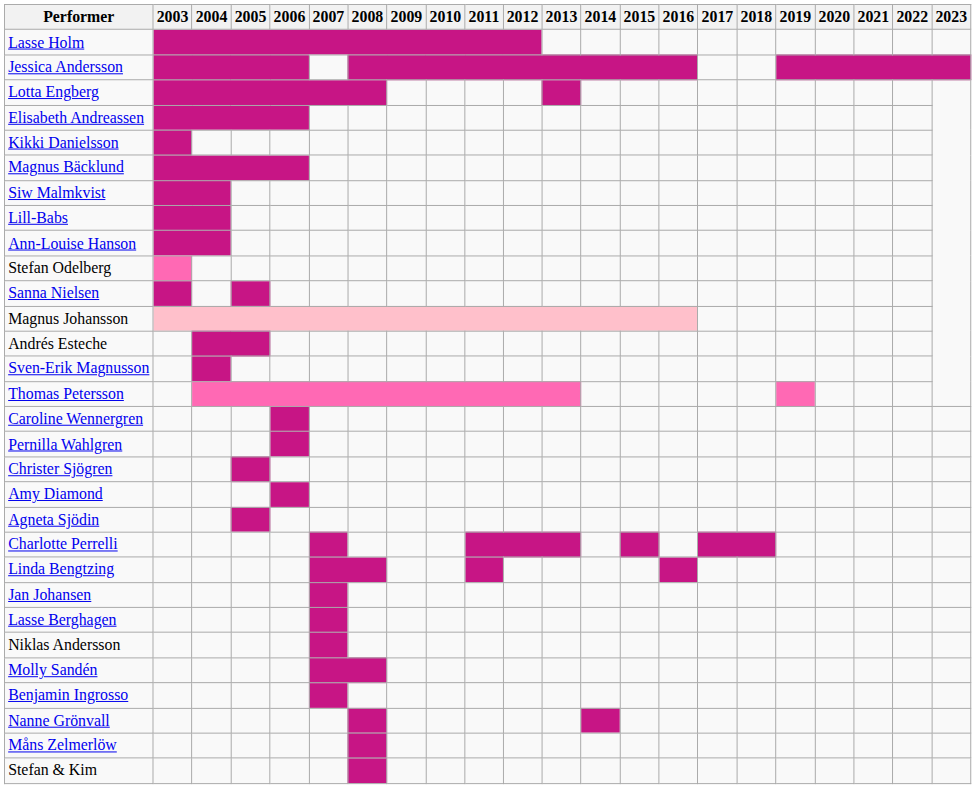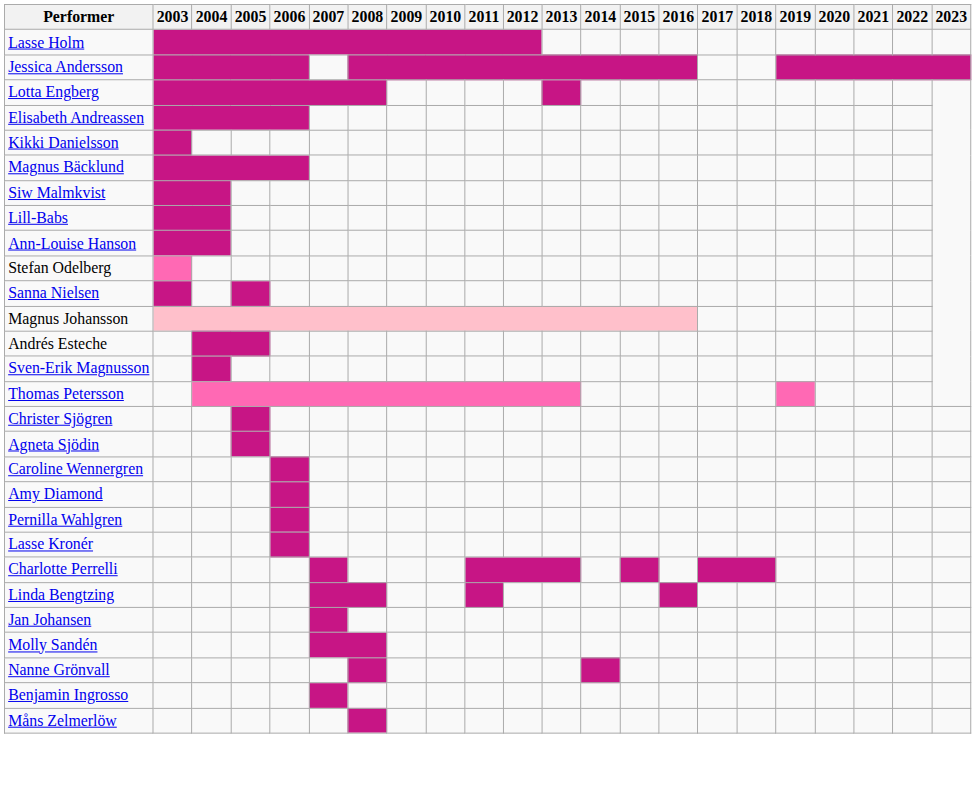 <table class="wikitable">
 <tr>
 <th>Performer</th>
 <th>2003</th>
 <th>2004</th>
 <th>2005</th>
 <th>2006</th>
 <th>2007</th>
 <th>2008</th>
 <th>2009</th>
 <th>2010</th>
 <th>2011</th>
 <th>2012</th>
 <th>2013</th>
 <th>2014</th>
 <th>2015</th>
 <th>2016</th>
 <th>2017</th>
 <th>2018</th>
 <th>2019</th>
 <th>2020</th>
 <th>2021</th>
 <th>2022</th>
 <th>2023</th>
 </tr>
 <tr>
 <td><a href='#'>Lasse Holm</a></td>
 <td colspan=10 style="text-align:center; background:MediumVioletRed;"></td>
 <td></td>
 <td></td>
 <td></td>
 <td></td>
 <td></td>
 <td></td>
 <td></td>
 <td></td>
 <td></td>
 <td></td>
 </tr>
 <tr>
 <td><a href='#'>Jessica Andersson</a></td>
 <td colspan="4" style="text-align:center; background:MediumVioletRed;"></td>
 <td></td>
 <td colspan="9" style="text-align:center; background:MediumVioletRed;"></td>
 <td></td>
 <td></td>
 <td colspan="5" style="text-align:center; background:MediumVioletRed;"></td>
 </tr>
 <tr>
 <td><a href='#'>Lotta Engberg</a></td>
 <td colspan=6 style="text-align:center; background:MediumVioletRed;"></td>
 <td></td>
 <td></td>
 <td></td>
 <td></td>
 <td colspan="1" style="text-align:center; background:MediumVioletRed;"></td>
 <td></td>
 <td></td>
 <td></td>
 <td></td>
 <td></td>
 <td></td>
 <td></td>
 <td></td>
 <td></td>
 </tr>
 <tr>
 <td><a href='#'>Elisabeth Andreassen</a></td>
 <td colspan=4 style="text-align:center; background:MediumVioletRed;"></td>
 <td></td>
 <td></td>
 <td></td>
 <td></td>
 <td></td>
 <td></td>
 <td></td>
 <td></td>
 <td></td>
 <td></td>
 <td></td>
 <td></td>
 <td></td>
 <td></td>
 <td></td>
 <td></td>
 </tr>
 <tr>
 <td><a href='#'>Kikki Danielsson</a></td>
 <td colspan=1 style="text-align:center; background:MediumVioletRed;"></td>
 <td></td>
 <td></td>
 <td></td>
 <td></td>
 <td></td>
 <td></td>
 <td></td>
 <td></td>
 <td></td>
 <td></td>
 <td></td>
 <td></td>
 <td></td>
 <td></td>
 <td></td>
 <td></td>
 <td></td>
 <td></td>
 <td></td>
 </tr>
 <tr>
 <td><a href='#'>Magnus Bäcklund</a></td>
 <td colspan=4 style="text-align:center; background:MediumVioletRed;"></td>
 <td></td>
 <td></td>
 <td></td>
 <td></td>
 <td></td>
 <td></td>
 <td></td>
 <td></td>
 <td></td>
 <td></td>
 <td></td>
 <td></td>
 <td></td>
 <td></td>
 <td></td>
 <td></td>
 </tr>
 <tr>
 <td><a href='#'>Siw Malmkvist</a></td>
 <td colspan=2 style="text-align:center; background:MediumVioletRed;"></td>
 <td></td>
 <td></td>
 <td></td>
 <td></td>
 <td></td>
 <td></td>
 <td></td>
 <td></td>
 <td></td>
 <td></td>
 <td></td>
 <td></td>
 <td></td>
 <td></td>
 <td></td>
 <td></td>
 <td></td>
 <td></td>
 </tr>
 <tr>
 <td><a href='#'>Lill-Babs</a></td>
 <td colspan=2 style="text-align:center; background:MediumVioletRed;"></td>
 <td></td>
 <td></td>
 <td></td>
 <td></td>
 <td></td>
 <td></td>
 <td></td>
 <td></td>
 <td></td>
 <td></td>
 <td></td>
 <td></td>
 <td></td>
 <td></td>
 <td></td>
 <td></td>
 <td></td>
 <td></td>
 </tr>
 <tr>
 <td><a href='#'>Ann-Louise Hanson</a></td>
 <td colspan=2 style="text-align:center; background:MediumVioletRed;"></td>
 <td></td>
 <td></td>
 <td></td>
 <td></td>
 <td></td>
 <td></td>
 <td></td>
 <td></td>
 <td></td>
 <td></td>
 <td></td>
 <td></td>
 <td></td>
 <td></td>
 <td></td>
 <td></td>
 <td></td>
 <td></td>
 </tr>
 <tr>
 <td>Stefan Odelberg</td>
 <td colspan=1 style="text-align:center; background:HotPink;"></td>
 <td></td>
 <td></td>
 <td></td>
 <td></td>
 <td></td>
 <td></td>
 <td></td>
 <td></td>
 <td></td>
 <td></td>
 <td></td>
 <td></td>
 <td></td>
 <td></td>
 <td></td>
 <td></td>
 <td></td>
 <td></td>
 <td></td>
 </tr>
 <tr>
 <td><a href='#'>Sanna Nielsen</a></td>
 <td colspan=1 style="text-align:center; background:MediumVioletRed;"></td>
 <td></td>
 <td colspan=1 style="text-align:center; background:MediumVioletRed;"></td>
 <td></td>
 <td></td>
 <td></td>
 <td></td>
 <td></td>
 <td></td>
 <td></td>
 <td></td>
 <td></td>
 <td></td>
 <td></td>
 <td></td>
 <td></td>
 <td></td>
 <td></td>
 <td></td>
 <td></td>
 </tr>
 <tr>
 <td>Magnus Johansson</td>
 <td colspan=14 style="text-align:center; background:Pink;"></td>
 <td></td>
 <td></td>
 <td></td>
 <td></td>
 <td></td>
 <td></td>
 </tr>
 <tr>
 <td>Andrés Esteche</td>
 <td></td>
 <td colspan=2 style="text-align:center; background:MediumVioletRed;"></td>
 <td></td>
 <td></td>
 <td></td>
 <td></td>
 <td></td>
 <td></td>
 <td></td>
 <td></td>
 <td></td>
 <td></td>
 <td></td>
 <td></td>
 <td></td>
 <td></td>
 <td></td>
 <td></td>
 <td></td>
 </tr>
 <tr>
 <td><a href='#'>Sven-Erik Magnusson</a></td>
 <td></td>
 <td colspan=1 style="text-align:center; background:MediumVioletRed;"></td>
 <td></td>
 <td></td>
 <td></td>
 <td></td>
 <td></td>
 <td></td>
 <td></td>
 <td></td>
 <td></td>
 <td></td>
 <td></td>
 <td></td>
 <td></td>
 <td></td>
 <td></td>
 <td></td>
 <td></td>
 <td></td>
 </tr>
 <tr>
 <td><a href='#'>Thomas Petersson</a></td>
 <td></td>
 <td colspan=10 style="text-align:center; background:HotPink;"></td>
 <td></td>
 <td></td>
 <td></td>
 <td></td>
 <td></td>
 <td colspan=1 style="text-align:center; background:HotPink;"></td>
 <td></td>
 <td></td>
 <td></td>
 </tr>
 <tr>
+<td><a href='#'>Christer Sjögren</a></td>
+<td></td>
+<td></td>
+<td colspan=1 style="text-align:center; background:MediumVioletRed;"></td>
+<td></td>
+<td></td>
+<td></td>
+<td></td>
+<td></td>
+<td></td>
+<td></td>
+<td></td>
+<td></td>
+<td></td>
+<td></td>
+<td></td>
+<td></td>
+<td></td>
+<td></td>
+<td></td>
+<td></td>
+<td></td>
+</tr>
+<tr>
+<td><a href='#'>Agneta Sjödin</a></td>
+<td></td>
+<td></td>
+<td colspan=1 style="text-align:center; background:MediumVioletRed;"></td>
+<td></td>
+<td></td>
+<td></td>
+<td></td>
+<td></td>
+<td></td>
+<td></td>
+<td></td>
+<td></td>
+<td></td>
+<td></td>
+<td></td>
+<td></td>
+<td></td>
+<td></td>
+<td></td>
+<td></td>
+<td></td>
+</tr>
+<tr>
 <td><a href='#'>Caroline Wennergren</a></td>
+<td></td>
+<td></td>
+<td></td>
+<td colspan=1 style="text-align:center; background:MediumVioletRed;"></td>
+<td></td>
+<td></td>
+<td></td>
+<td></td>
+<td></td>
+<td></td>
+<td></td>
+<td></td>
+<td></td>
+<td></td>
+<td></td>
+<td></td>
+<td></td>
+<td></td>
+<td></td>
+<td></td>
+<td></td>
+</tr>
+<tr>
+<td><a href='#'>Amy Diamond</a></td>
 <td></td>
 <td></td>
 <td></td>
 <td colspan=1 style="text-align:center; background:MediumVioletRed;"></td>
 <td></td>
 <td></td>
 <td></td>
 <td></td>
 <td></td>
 <td></td>
 <td></td>
 <td></td>
 <td></td>
 <td></td>
 <td></td>
 <td></td>
 <td></td>
 <td></td>
 <td></td>
 <td></td>
 <td></td>
 </tr>
 <tr>
 <td><a href='#'>Pernilla Wahlgren</a></td>
 <td></td>
 <td></td>
 <td></td>
 <td colspan=1 style="text-align:center; background:MediumVioletRed;"></td>
 <td></td>
 <td></td>
 <td></td>
 <td></td>
 <td></td>
 <td></td>
 <td></td>
 <td></td>
 <td></td>
 <td></td>
 <td></td>
 <td></td>
 <td></td>
 <td></td>
 <td></td>
 <td></td>
 <td></td>
 </tr>
 <tr>
-<td><a href='#'>Christer Sjögren</a></td>
-<td></td>
-<td></td>
-<td colspan=1 style="text-align:center; background:MediumVioletRed;"></td>
-<td></td>
-<td></td>
-<td></td>
-<td></td>
-<td></td>
-<td></td>
-<td></td>
-<td></td>
-<td></td>
-<td></td>
-<td></td>
-<td></td>
-<td></td>
-<td></td>
-<td></td>
-<td></td>
-<td></td>
-<td></td>
-</tr>
-<tr>
-<td><a href='#'>Amy Diamond</a></td>
+<td><a href='#'>Lasse Kronér</a></td>
 <td></td>
 <td></td>
 <td></td>
 <td colspan=1 style="text-align:center; background:MediumVioletRed;"></td>
-<td></td>
-<td></td>
-<td></td>
-<td></td>
-<td></td>
-<td></td>
-<td></td>
-<td></td>
-<td></td>
-<td></td>
-<td></td>
-<td></td>
-<td></td>
-<td></td>
-<td></td>
-<td></td>
-<td></td>
-</tr>
-<tr>
-<td><a href='#'>Agneta Sjödin</a></td>
-<td></td>
-<td></td>
-<td colspan=1 style="text-align:center; background:MediumVioletRed;"></td>
-<td></td>
 <td></td>
 <td></td>
 <td></td>
 <td></td>
 <td></td>
 <td></td>
 <td></td>
 <td></td>
 <td></td>
 <td></td>
 <td></td>
 <td></td>
 <td></td>
 <td></td>
 <td></td>
 <td></td>
 <td></td>
 </tr>
 <tr>
 <td><a href='#'>Charlotte Perrelli</a></td>
 <td></td>
 <td></td>
 <td></td>
 <td></td>
 <td colspan=1 style="text-align:center; background:MediumVioletRed;"></td>
 <td></td>
 <td></td>
 <td></td>
 <td colspan=3 style="text-align:center; background:MediumVioletRed;"></td>
 <td></td>
 <td colspan=1 style="text-align:center; background:MediumVioletRed;"></td>
 <td></td>
 <td colspan=2 style="text-align:center; background:MediumVioletRed;"></td>
 <td></td>
 <td></td>
 <td></td>
 <td></td>
 <td></td>
 </tr>
 <tr>
 <td><a href='#'>Linda Bengtzing</a></td>
 <td></td>
 <td></td>
 <td></td>
 <td></td>
 <td colspan=2 style="text-align:center; background:MediumVioletRed;"></td>
 <td></td>
 <td></td>
 <td colspan=1 style="text-align:center; background:MediumVioletRed;"></td>
 <td></td>
 <td></td>
 <td></td>
 <td></td>
 <td colspan=1 style="text-align:center; background:MediumVioletRed;"></td>
 <td></td>
 <td></td>
 <td></td>
 <td></td>
 <td></td>
 <td></td>
 <td></td>
 </tr>
 <tr>
 <td><a href='#'>Jan Johansen</a></td>
 <td></td>
 <td></td>
 <td></td>
 <td></td>
 <td colspan=1 style="text-align:center; background:MediumVioletRed;"></td>
 <td></td>
 <td></td>
 <td></td>
 <td></td>
 <td></td>
 <td></td>
 <td></td>
 <td></td>
 <td></td>
 <td></td>
 <td></td>
 <td></td>
 <td></td>
 <td></td>
 <td></td>
 <td></td>
 </tr>
 <tr>
-<td><a href='#'>Lasse Berghagen</a></td>
-<td></td>
-<td></td>
-<td></td>
-<td></td>
-<td colspan=1 style="text-align:center; background:MediumVioletRed;"></td>
-<td></td>
-<td></td>
-<td></td>
-<td></td>
-<td></td>
-<td></td>
-<td></td>
-<td></td>
-<td></td>
-<td></td>
-<td></td>
-<td></td>
-<td></td>
-<td></td>
-<td></td>
-<td></td>
-</tr>
-<tr>
-<td>Niklas Andersson</td>
-<td></td>
-<td></td>
-<td></td>
-<td></td>
-<td colspan=1 style="text-align:center; background:MediumVioletRed;"></td>
-<td></td>
-<td></td>
-<td></td>
-<td></td>
-<td></td>
-<td></td>
-<td></td>
-<td></td>
-<td></td>
-<td></td>
-<td></td>
-<td></td>
-<td></td>
-<td></td>
-<td></td>
-<td></td>
-</tr>
-<tr>
 <td><a href='#'>Molly Sandén</a></td>
 <td></td>
 <td></td>
 <td></td>
 <td></td>
 <td colspan=2 style="text-align:center; background:MediumVioletRed;"></td>
-<td></td>
-<td></td>
-<td></td>
-<td></td>
-<td></td>
-<td></td>
-<td></td>
-<td></td>
-<td></td>
-<td></td>
-<td></td>
-<td></td>
-<td></td>
-<td></td>
-<td></td>
-</tr>
-<tr>
-<td><a href='#'>Benjamin Ingrosso</a></td>
-<td></td>
-<td></td>
-<td></td>
-<td></td>
-<td colspan=1 style="text-align:center; background:MediumVioletRed;"></td>
-<td></td>
 <td></td>
 <td></td>
 <td></td>
 <td></td>
 <td></td>
 <td></td>
 <td></td>
 <td></td>
 <td></td>
 <td></td>
 <td></td>
 <td></td>
 <td></td>
 <td></td>
 <td></td>
 </tr>
 <tr>
 <td><a href='#'>Nanne Grönvall</a></td>
 <td></td>
 <td></td>
 <td></td>
 <td></td>
 <td></td>
 <td colspan=1 style="text-align:center; background:MediumVioletRed;"></td>
 <td></td>
 <td></td>
 <td></td>
 <td></td>
 <td></td>
 <td colspan=1 style="text-align:center; background:MediumVioletRed;"></td>
 <td></td>
 <td></td>
 <td></td>
 <td></td>
 <td></td>
 <td></td>
 <td></td>
 <td></td>
 <td></td>
 </tr>
 <tr>
+<td><a href='#'>Benjamin Ingrosso</a></td>
+<td></td>
+<td></td>
+<td></td>
+<td></td>
+<td colspan=1 style="text-align:center; background:MediumVioletRed;"></td>
+<td></td>
+<td></td>
+<td></td>
+<td></td>
+<td></td>
+<td></td>
+<td></td>
+<td></td>
+<td></td>
+<td></td>
+<td></td>
+<td></td>
+<td></td>
+<td></td>
+<td></td>
+<td></td>
+</tr>
+<tr>
 <td><a href='#'>Måns Zelmerlöw</a></td>
 <td></td>
 <td></td>
 <td></td>
 <td></td>
 <td></td>
 <td colspan=1 style="text-align:center; background:MediumVioletRed;"></td>
 <td></td>
 <td></td>
 <td></td>
 <td></td>
 <td></td>
 <td></td>
 <td></td>
 <td></td>
 <td></td>
 <td></td>
 <td></td>
 <td></td>
 <td></td>
 <td></td>
 <td></td>
 </tr>
-<tr>
-<td>Stefan & Kim</td>
-<td></td>
-<td></td>
-<td></td>
-<td></td>
-<td></td>
-<td colspan=1 style="text-align:center; background:MediumVioletRed;"></td>
-<td></td>
-<td></td>
-<td></td>
-<td></td>
-<td></td>
-<td></td>
-<td></td>
-<td></td>
-<td></td>
-<td></td>
-<td></td>
-<td></td>
-<td></td>
-<td></td>
-<td></td>
-</tr>
 </table>
